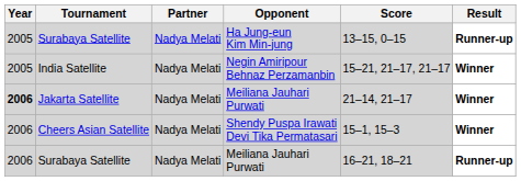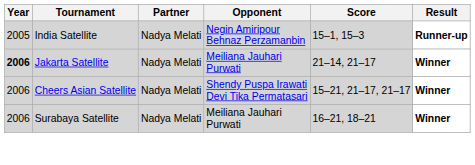 <table class="sortable wikitable" style="font-size:90%">
 <tr>
 <th>Year</th>
 <th>Tournament</th>
 <th>Partner</th>
 <th>Opponent</th>
 <th>Score</th>
 <th>Result</th>
 </tr>
 <tr style="background:#D5D5D5">
 <td align="center">2005</td>
-<td align="left"><a href='#'>Surabaya Satellite</a></td>
-<td align="left"> <a href='#'>Nadya Melati</a></td>
-<td align="left"> <a href='#'>Ha Jung-eun</a> <br>  <a href='#'>Kim Min-jung</a></td>
-<td align="left">13–15, 0–15</td>
-<td style="text-align:left; background:white"> <strong>Runner-up</strong></td>
-</tr>
-<tr style="background:#D5D5D5">
-<td align="center">2005</td>
 <td align="left">India Satellite</td>
 <td align="left"> Nadya Melati</td>
 <td align="left"> <a href='#'>Negin Amiripour</a> <br>  <a href='#'>Behnaz Perzamanbin</a></td>
-<td align="left">15–21, 21–17, 21–17</td>
-<td style="text-align:left; background:white"> <strong>Winner</strong></td>
+<td align="left">15–1, 15–3</td>
+<td style="text-align:left; background:white"> <strong>Runner-up</strong></td>
 </tr>
 <tr style="background:#D5D5D5">
 <td align="center"><strong>2006</strong></td>
 <td align="left"><a href='#'>Jakarta Satellite</a></td>
 <td align="left"> Nadya Melati</td>
 <td align="left"> <a href='#'>Meiliana Jauhari</a> <br>  <a href='#'>Purwati</a></td>
 <td align="left">21–14, 21–17</td>
 <td style="text-align:left; background:white"> <strong>Winner</strong></td>
 </tr>
 <tr style="background:#D5D5D5">
 <td align="center">2006</td>
 <td align="left"><a href='#'>Cheers Asian Satellite</a></td>
 <td align="left"> Nadya Melati</td>
 <td align="left"> <a href='#'>Shendy Puspa Irawati</a> <br>  <a href='#'>Devi Tika Permatasari</a></td>
-<td align="left">15–1, 15–3</td>
+<td align="left">15–21, 21–17, 21–17</td>
 <td style="text-align:left; background:white"> <strong>Winner</strong></td>
 </tr>
 <tr style="background:#D5D5D5">
 <td align="center">2006</td>
 <td align="left">Surabaya Satellite</td>
 <td align="left"> Nadya Melati</td>
 <td align="left"> Meiliana Jauhari <br>  Purwati</td>
 <td align="left">16–21, 18–21</td>
-<td style="text-align:left; background:white"> <strong>Runner-up</strong></td>
+<td style="text-align:left; background:white"> <strong>Winner</strong></td>
 </tr>
 </table>
